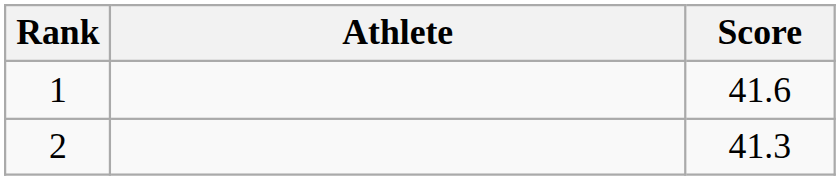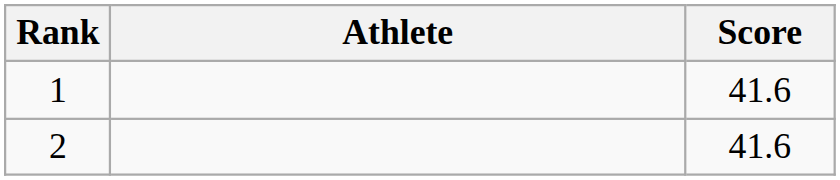 <table class=wikitable style="text-align:center">
 <tr>
 <th width=40>Rank</th>
 <th width=250>Athlete</th>
 <th width=60>Score</th>
 </tr>
 <tr>
 <td>1</td>
 <td align=left></td>
 <td>41.6</td>
 </tr>
 <tr>
 <td>2</td>
 <td align=left></td>
-<td>41.3</td>
+<td>41.6</td>
 </tr>
 </table>
